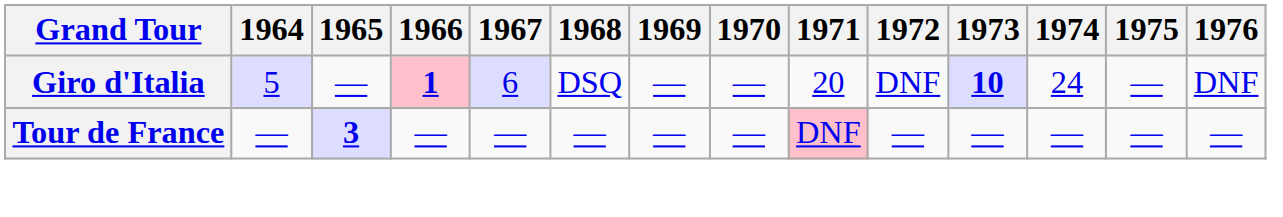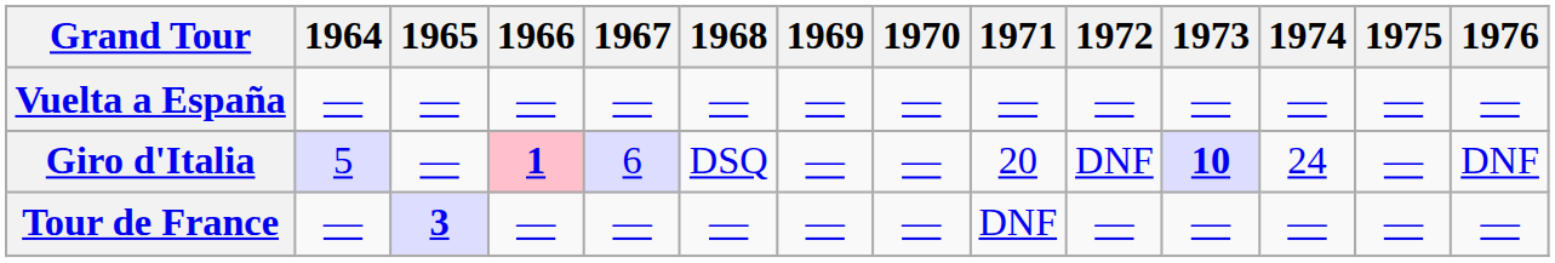 <table class="wikitable plainrowheaders">
 <tr>
 <th scope="col"><a href='#'>Grand Tour</a></th>
 <th scope="col">1964</th>
 <th scope="col">1965</th>
 <th scope="col">1966</th>
 <th scope="col">1967</th>
 <th scope="col">1968</th>
 <th scope="col">1969</th>
 <th scope="col">1970</th>
 <th scope="col">1971</th>
 <th scope="col">1972</th>
 <th scope="col">1973</th>
 <th scope="col">1974</th>
 <th scope="col">1975</th>
 <th scope="col">1976</th>
+</tr>
+<tr style="text-align:center;">
+<th scope="row"> <a href='#'>Vuelta a España</a></th>
+<td><a href='#'>—</a></td>
+<td><a href='#'>—</a></td>
+<td><a href='#'>—</a></td>
+<td><a href='#'>—</a></td>
+<td><a href='#'>—</a></td>
+<td><a href='#'>—</a></td>
+<td><a href='#'>—</a></td>
+<td><a href='#'>—</a></td>
+<td><a href='#'>—</a></td>
+<td><a href='#'>—</a></td>
+<td><a href='#'>—</a></td>
+<td><a href='#'>—</a></td>
+<td><a href='#'>—</a></td>
 </tr>
 <tr style="text-align:center;">
 <th scope="row"> <a href='#'>Giro d'Italia</a></th>
 <td style="background:#ddddff;"><a href='#'>5</a></td>
 <td><a href='#'>—</a></td>
 <td bgcolor=pink><a href='#'><strong>1</strong></a></td>
 <td style="background:#ddddff;"><a href='#'>6</a></td>
 <td><a href='#'>DSQ</a></td>
 <td><a href='#'>—</a></td>
 <td><a href='#'>—</a></td>
 <td><a href='#'>20</a></td>
 <td><a href='#'>DNF</a></td>
 <td style="background:#ddddff;"><strong><a href='#'>10</a></strong></td>
 <td><a href='#'>24</a></td>
 <td><a href='#'>—</a></td>
 <td><a href='#'>DNF</a></td>
 </tr>
 <tr style="text-align:center;">
 <th scope="row"> <a href='#'>Tour de France</a></th>
 <td><a href='#'>—</a></td>
 <td style="background:#ddddff;"><a href='#'><strong>3</strong></a></td>
 <td><a href='#'>—</a></td>
 <td><a href='#'>—</a></td>
 <td><a href='#'>—</a></td>
 <td><a href='#'>—</a></td>
 <td><a href='#'>—</a></td>
-<td style="background: pink;"><a href='#'>DNF</a></td>
+<td><a href='#'>DNF</a></td>
 <td><a href='#'>—</a></td>
 <td><a href='#'>—</a></td>
 <td><a href='#'>—</a></td>
 <td><a href='#'>—</a></td>
 <td><a href='#'>—</a></td>
 </tr>
 </table>
